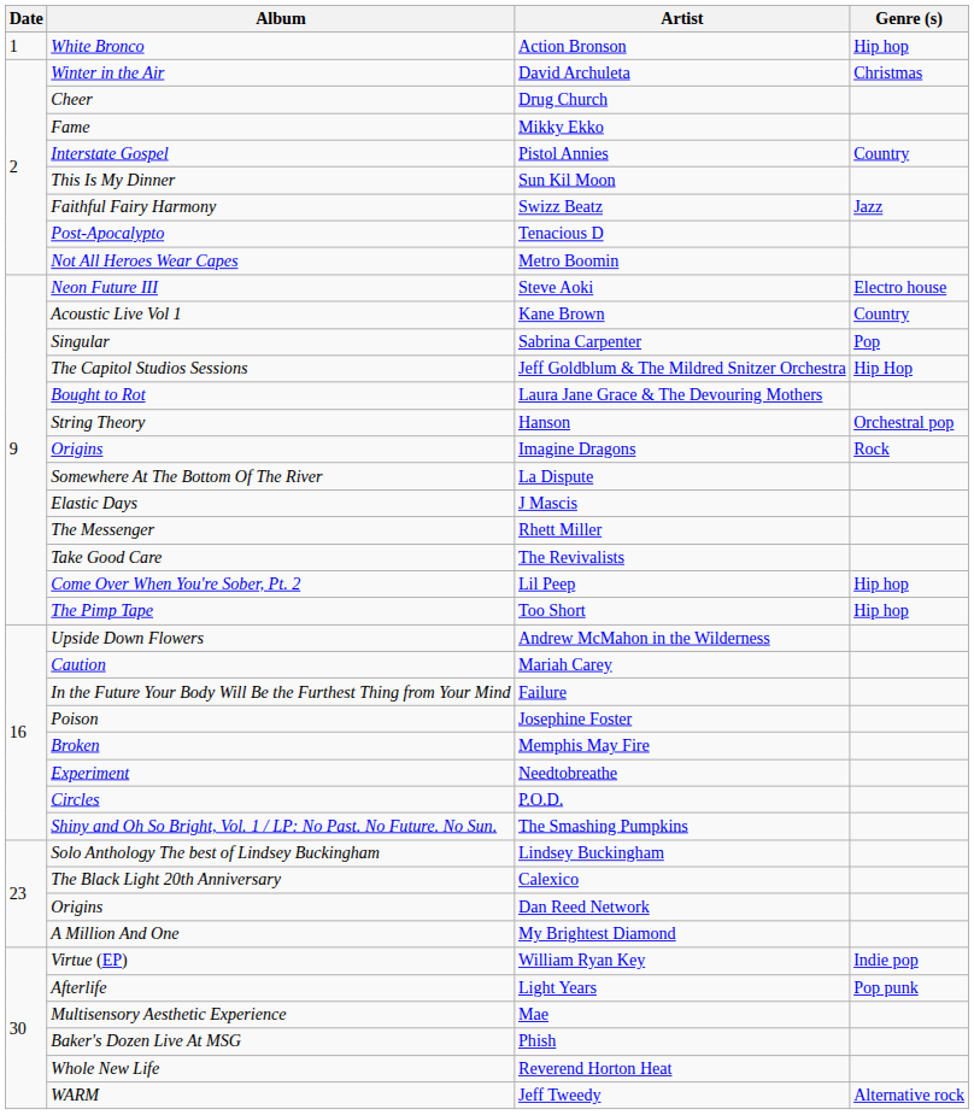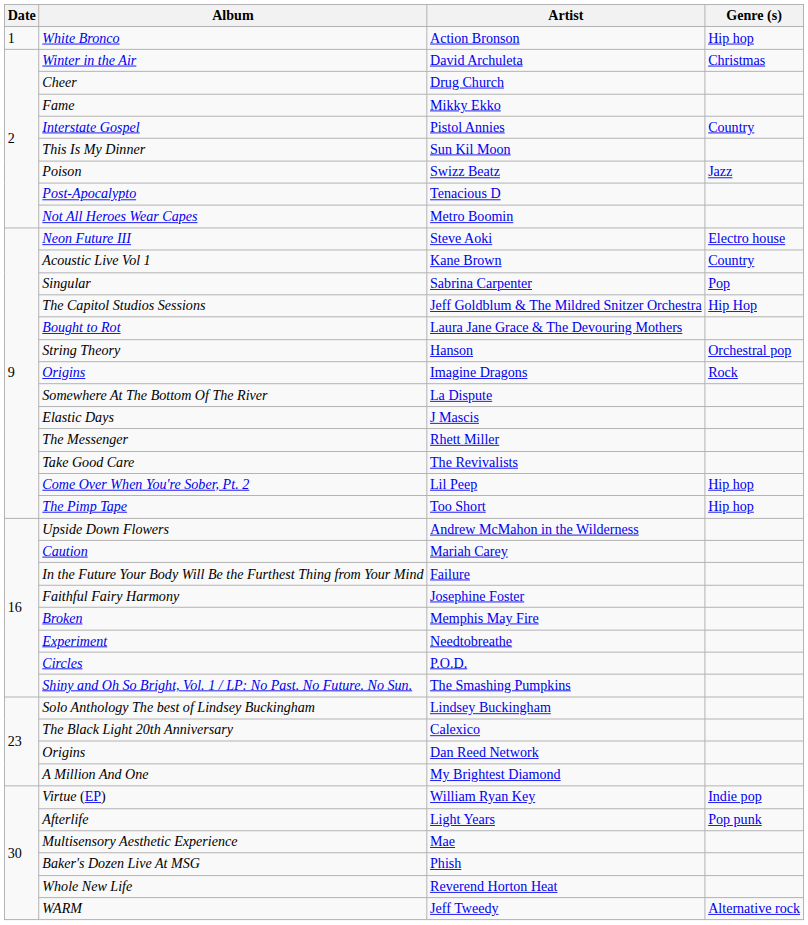 <table class="wikitable">
 <tr>
 <th>Date</th>
 <th>Album</th>
 <th>Artist</th>
 <th>Genre (s)</th>
 </tr>
 <tr>
 <td>1</td>
 <td><em><a href='#'>White Bronco</a></em></td>
 <td><a href='#'>Action Bronson</a></td>
 <td><a href='#'>Hip hop</a></td>
 </tr>
 <tr>
 <td rowspan="8">2</td>
 <td><em><a href='#'>Winter in the Air</a></em></td>
 <td><a href='#'>David Archuleta</a></td>
 <td><a href='#'>Christmas</a></td>
 </tr>
 <tr>
 <td><em>Cheer</em></td>
 <td><a href='#'>Drug Church</a></td>
 <td></td>
 </tr>
 <tr>
 <td><em>Fame</em></td>
 <td><a href='#'>Mikky Ekko</a></td>
 <td></td>
 </tr>
 <tr>
 <td><em><a href='#'>Interstate Gospel</a></em></td>
 <td><a href='#'>Pistol Annies</a></td>
 <td><a href='#'>Country</a></td>
 </tr>
 <tr>
 <td><em>This Is My Dinner</em></td>
 <td><a href='#'>Sun Kil Moon</a></td>
 <td></td>
 </tr>
 <tr>
-<td><em>Faithful Fairy Harmony</em></td>
+<td><em>Poison</em></td>
 <td><a href='#'>Swizz Beatz</a></td>
 <td><a href='#'>Jazz</a></td>
 </tr>
 <tr>
 <td><em><a href='#'>Post-Apocalypto</a></em></td>
 <td><a href='#'>Tenacious D</a></td>
 <td></td>
 </tr>
 <tr>
 <td><em><a href='#'>Not All Heroes Wear Capes</a></em></td>
 <td><a href='#'>Metro Boomin</a></td>
 <td></td>
 </tr>
 <tr>
 <td rowspan="13">9</td>
 <td><em><a href='#'>Neon Future III</a></em></td>
 <td><a href='#'>Steve Aoki</a></td>
 <td><a href='#'>Electro house</a></td>
 </tr>
 <tr>
 <td><em>Acoustic Live Vol 1</em></td>
 <td><a href='#'>Kane Brown</a></td>
 <td><a href='#'>Country</a></td>
 </tr>
 <tr>
 <td><em>Singular</em></td>
 <td><a href='#'>Sabrina Carpenter</a></td>
 <td><a href='#'>Pop</a></td>
 </tr>
 <tr>
 <td><em>The Capitol Studios Sessions</em></td>
 <td><a href='#'>Jeff Goldblum & The Mildred Snitzer Orchestra</a></td>
 <td><a href='#'>Hip Hop</a></td>
 </tr>
 <tr>
 <td><em><a href='#'>Bought to Rot</a></em></td>
 <td><a href='#'>Laura Jane Grace & The Devouring Mothers</a></td>
 <td></td>
 </tr>
 <tr>
 <td><em>String Theory</em></td>
 <td><a href='#'>Hanson</a></td>
 <td><a href='#'>Orchestral pop</a></td>
 </tr>
 <tr>
 <td><em><a href='#'>Origins</a></em></td>
 <td><a href='#'>Imagine Dragons</a></td>
 <td><a href='#'>Rock</a></td>
 </tr>
 <tr>
 <td><em>Somewhere At The Bottom Of The River</em></td>
 <td><a href='#'>La Dispute</a></td>
 <td></td>
 </tr>
 <tr>
 <td><em>Elastic Days</em></td>
 <td><a href='#'>J Mascis</a></td>
 <td></td>
 </tr>
 <tr>
 <td><em>The Messenger</em></td>
 <td><a href='#'>Rhett Miller</a></td>
 <td></td>
 </tr>
 <tr>
 <td><em>Take Good Care</em></td>
 <td><a href='#'>The Revivalists</a></td>
 <td></td>
 </tr>
 <tr>
 <td><em><a href='#'>Come Over When You're Sober, Pt. 2</a></em></td>
 <td><a href='#'>Lil Peep</a></td>
 <td><a href='#'>Hip hop</a></td>
 </tr>
 <tr>
 <td><em><a href='#'>The Pimp Tape</a></em></td>
 <td><a href='#'>Too Short</a></td>
 <td><a href='#'>Hip hop</a></td>
 </tr>
 <tr>
 <td rowspan="8">16</td>
 <td><em>Upside Down Flowers</em></td>
 <td><a href='#'>Andrew McMahon in the Wilderness</a></td>
 <td></td>
 </tr>
 <tr>
 <td><em><a href='#'>Caution</a></em></td>
 <td><a href='#'>Mariah Carey</a></td>
 <td></td>
 </tr>
 <tr>
 <td><em>In the Future Your Body Will Be the Furthest Thing from Your Mind</em></td>
 <td><a href='#'>Failure</a></td>
 <td></td>
 </tr>
 <tr>
-<td><em>Poison</em></td>
+<td><em>Faithful Fairy Harmony</em></td>
 <td><a href='#'>Josephine Foster</a></td>
 <td></td>
 </tr>
 <tr>
 <td><em><a href='#'>Broken</a></em></td>
 <td><a href='#'>Memphis May Fire</a></td>
 <td></td>
 </tr>
 <tr>
 <td><em><a href='#'>Experiment</a></em></td>
 <td><a href='#'>Needtobreathe</a></td>
 <td></td>
 </tr>
 <tr>
 <td><em><a href='#'>Circles</a></em></td>
 <td><a href='#'>P.O.D.</a></td>
 <td></td>
 </tr>
 <tr>
 <td><em><a href='#'>Shiny and Oh So Bright, Vol. 1 / LP: No Past. No Future. No Sun.</a></em></td>
 <td><a href='#'>The Smashing Pumpkins</a></td>
 <td></td>
 </tr>
 <tr>
 <td rowspan="4">23</td>
 <td><em>Solo Anthology The best of Lindsey Buckingham</em></td>
 <td><a href='#'>Lindsey Buckingham</a></td>
 <td></td>
 </tr>
 <tr>
 <td><em>The Black Light 20th Anniversary</em></td>
 <td><a href='#'>Calexico</a></td>
 <td></td>
 </tr>
 <tr>
 <td><em>Origins</em></td>
 <td><a href='#'>Dan Reed Network</a></td>
 <td></td>
 </tr>
 <tr>
 <td><em>A Million And One</em></td>
 <td><a href='#'>My Brightest Diamond</a></td>
 <td></td>
 </tr>
 <tr>
 <td rowspan="6">30</td>
 <td><em>Virtue</em> (<a href='#'>EP</a>)</td>
 <td><a href='#'>William Ryan Key</a></td>
 <td><a href='#'>Indie pop</a></td>
 </tr>
 <tr>
 <td><em>Afterlife</em></td>
 <td><a href='#'>Light Years</a></td>
 <td><a href='#'>Pop punk</a></td>
 </tr>
 <tr>
 <td><em>Multisensory Aesthetic Experience</em></td>
 <td><a href='#'>Mae</a></td>
 <td></td>
 </tr>
 <tr>
 <td><em>Baker's Dozen Live At MSG</em></td>
 <td><a href='#'>Phish</a></td>
 <td></td>
 </tr>
 <tr>
 <td><em>Whole New Life</em></td>
 <td><a href='#'>Reverend Horton Heat</a></td>
 <td></td>
 </tr>
 <tr>
 <td><em>WARM</em></td>
 <td><a href='#'>Jeff Tweedy</a></td>
 <td><a href='#'>Alternative rock</a></td>
 </tr>
 </table>
